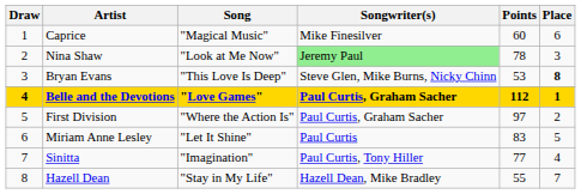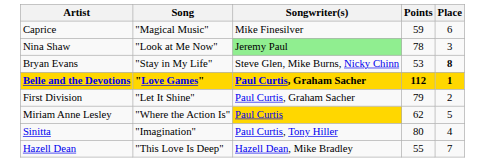 <table class="sortable wikitable" style="margin: 1em auto 1em auto; text-align:center">
 <tr>
-<th scope="col">Draw</th>
 <th scope="col">Artist</th>
 <th scope="col">Song</th>
 <th scope="col">Songwriter(s)</th>
 <th scope="col">Points</th>
 <th scope="col">Place</th>
 </tr>
 <tr>
-<td>1</td>
 <td align="left">Caprice</td>
 <td align="left">"Magical Music"</td>
 <td align="left">Mike Finesilver</td>
-<td>60</td>
+<td>59</td>
 <td>6</td>
 </tr>
 <tr>
-<td>2</td>
 <td align="left">Nina Shaw</td>
 <td align="left">"Look at Me Now"</td>
 <td align="left" style="background: lightgreen;">Jeremy Paul</td>
 <td>78</td>
 <td>3</td>
 </tr>
 <tr>
-<td>3</td>
 <td align="left">Bryan Evans</td>
-<td align="left">"This Love Is Deep"</td>
+<td align="left">"Stay in My Life"</td>
 <td align="left">Steve Glen, Mike Burns, <a href='#'>Nicky Chinn</a></td>
 <td>53</td>
 <td><strong>8</strong></td>
 </tr>
 <tr style="font-weight:bold; background:gold;">
-<td>4</td>
 <td align="left"><a href='#'>Belle and the Devotions</a></td>
 <td align="left">"<a href='#'>Love Games</a>"</td>
 <td align="left"><a href='#'>Paul Curtis</a>, Graham Sacher</td>
 <td>112</td>
 <td>1</td>
 </tr>
 <tr>
-<td>5</td>
 <td align="left">First Division</td>
-<td align="left">"Where the Action Is"</td>
+<td align="left">"Let It Shine"</td>
 <td align="left"><a href='#'>Paul Curtis</a>, Graham Sacher</td>
-<td>97</td>
+<td>79</td>
 <td>2</td>
 </tr>
 <tr>
-<td>6</td>
 <td align="left">Miriam Anne Lesley</td>
-<td align="left">"Let It Shine"</td>
-<td align="left"><a href='#'>Paul Curtis</a></td>
-<td>83</td>
+<td align="left">"Where the Action Is"</td>
+<td align="left" style="background: gold;"><a href='#'>Paul Curtis</a></td>
+<td>62</td>
 <td>5</td>
 </tr>
 <tr>
-<td>7</td>
 <td align="left"><a href='#'>Sinitta</a></td>
 <td align="left">"Imagination"</td>
 <td align="left"><a href='#'>Paul Curtis</a>, <a href='#'>Tony Hiller</a></td>
-<td>77</td>
+<td>80</td>
 <td>4</td>
 </tr>
 <tr>
-<td>8</td>
 <td align="left"><a href='#'>Hazell Dean</a></td>
-<td align="left">"Stay in My Life"</td>
+<td align="left">"This Love Is Deep"</td>
 <td align="left"><a href='#'>Hazell Dean</a>, Mike Bradley</td>
 <td>55</td>
 <td>7</td>
 </tr>
 </table>
